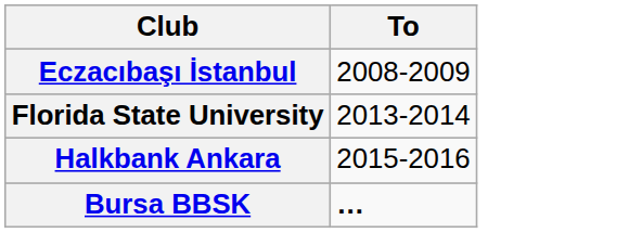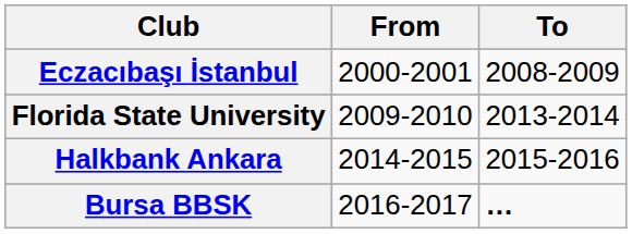 <table class="wikitable sortable">
 <tr>
 <th scope="col">Club</th>
+<th scope="col">From</th>
 <th scope="col">To</th>
 </tr>
 <tr>
 <th scope="row"> <a href='#'>Eczacıbaşı İstanbul</a></th>
+<td>2000-2001</td>
 <td>2008-2009</td>
 </tr>
 <tr>
 <th scope="row"> Florida State University</th>
+<td>2009-2010</td>
 <td>2013-2014</td>
 </tr>
 <tr>
 <th scope="row"> <a href='#'>Halkbank Ankara</a></th>
+<td>2014-2015</td>
 <td>2015-2016</td>
 </tr>
 <tr>
 <th scope="row"> <a href='#'>Bursa BBSK</a></th>
+<td>2016-2017</td>
 <td><strong>…</strong></td>
 </tr>
 </table>
